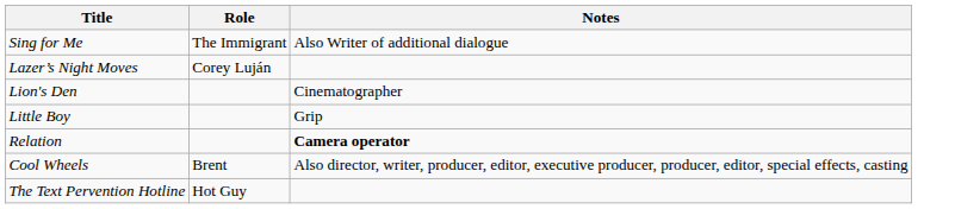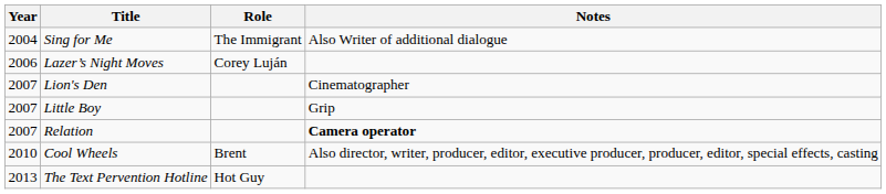 <table class="wikitable sortable">
 <tr>
+<th>Year</th>
 <th>Title</th>
 <th>Role</th>
 <th>Notes</th>
 </tr>
 <tr>
+<td>2004</td>
 <td><em>Sing for Me</em></td>
 <td>The Immigrant</td>
 <td>Also Writer of additional dialogue</td>
 </tr>
 <tr>
+<td>2006</td>
 <td><em>Lazer’s Night Moves</em></td>
 <td>Corey Luján</td>
 <td></td>
 </tr>
 <tr>
+<td>2007</td>
 <td><em>Lion's Den</em></td>
 <td></td>
 <td>Cinematographer</td>
 </tr>
 <tr>
+<td>2007</td>
 <td><em>Little Boy</em></td>
 <td></td>
 <td>Grip</td>
 </tr>
 <tr>
+<td>2007</td>
 <td><em>Relation</em></td>
 <td></td>
 <td><strong>Camera operator</strong></td>
 </tr>
 <tr>
+<td>2010</td>
 <td><em>Cool Wheels</em></td>
 <td>Brent</td>
 <td>Also director, writer, producer, editor, executive producer, producer, editor, special effects, casting</td>
 </tr>
 <tr>
+<td>2013</td>
 <td><em>The Text Pervention Hotline</em></td>
 <td>Hot Guy</td>
 <td></td>
 </tr>
 </table>
